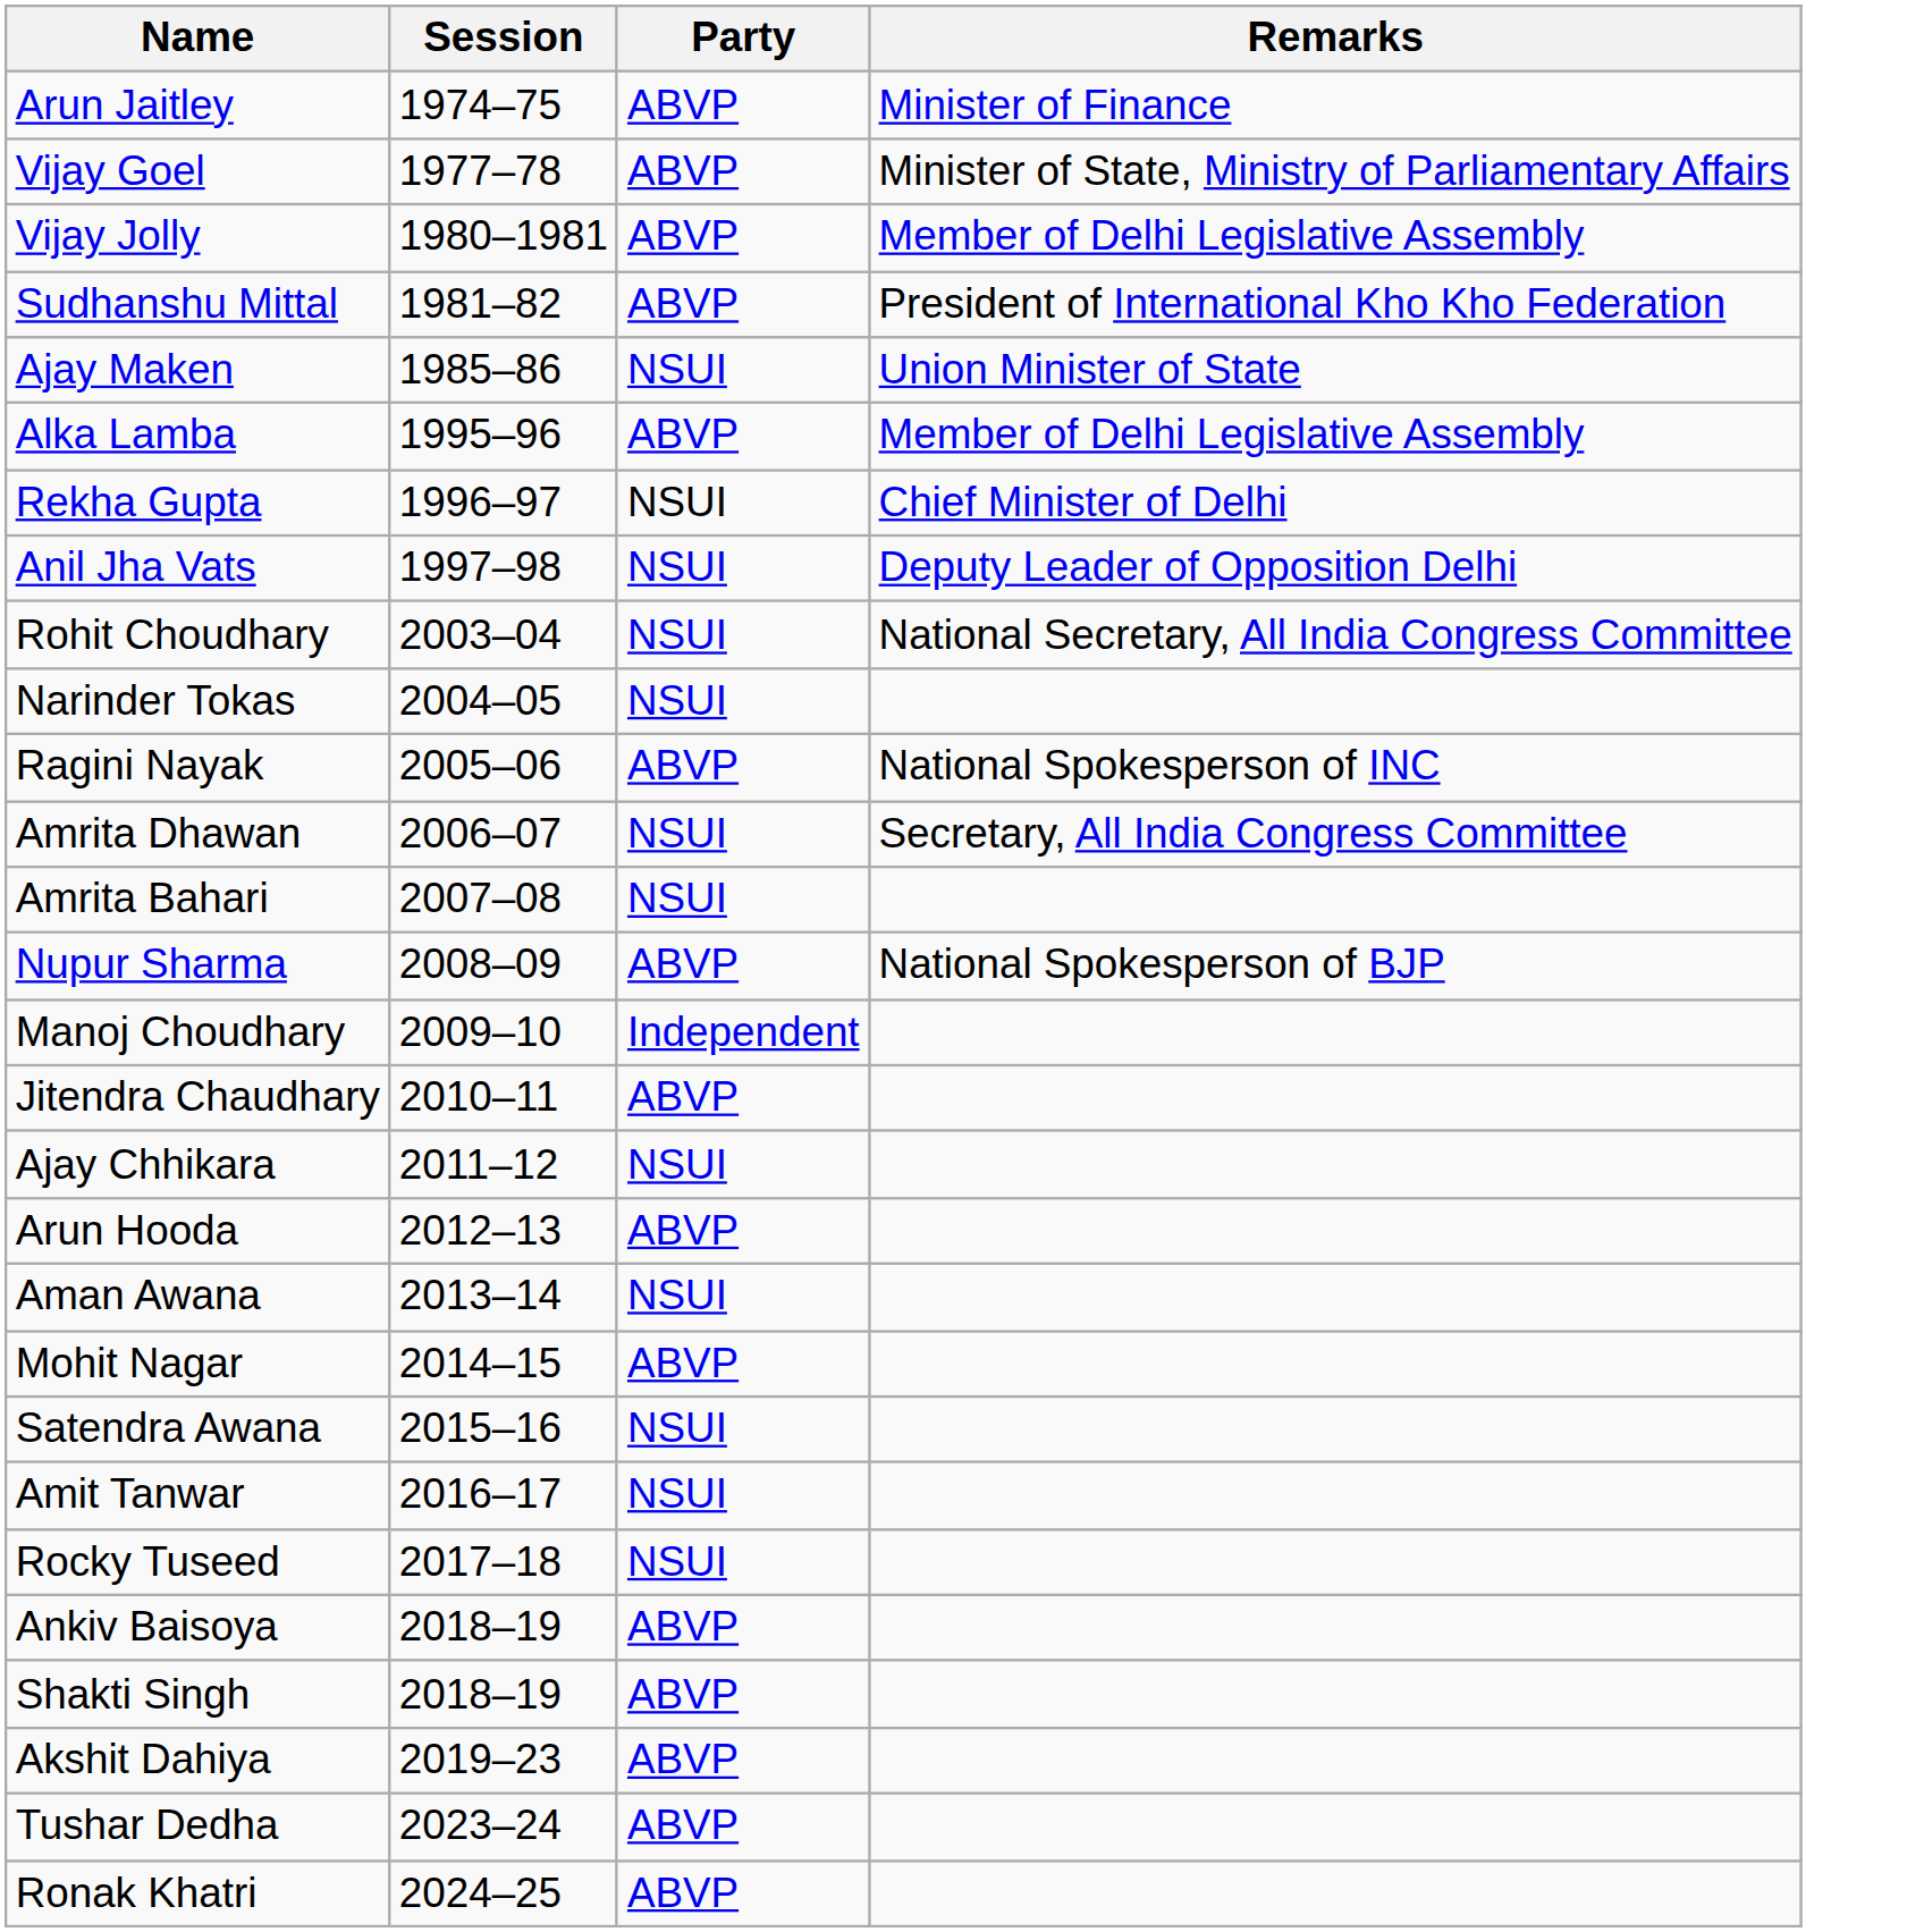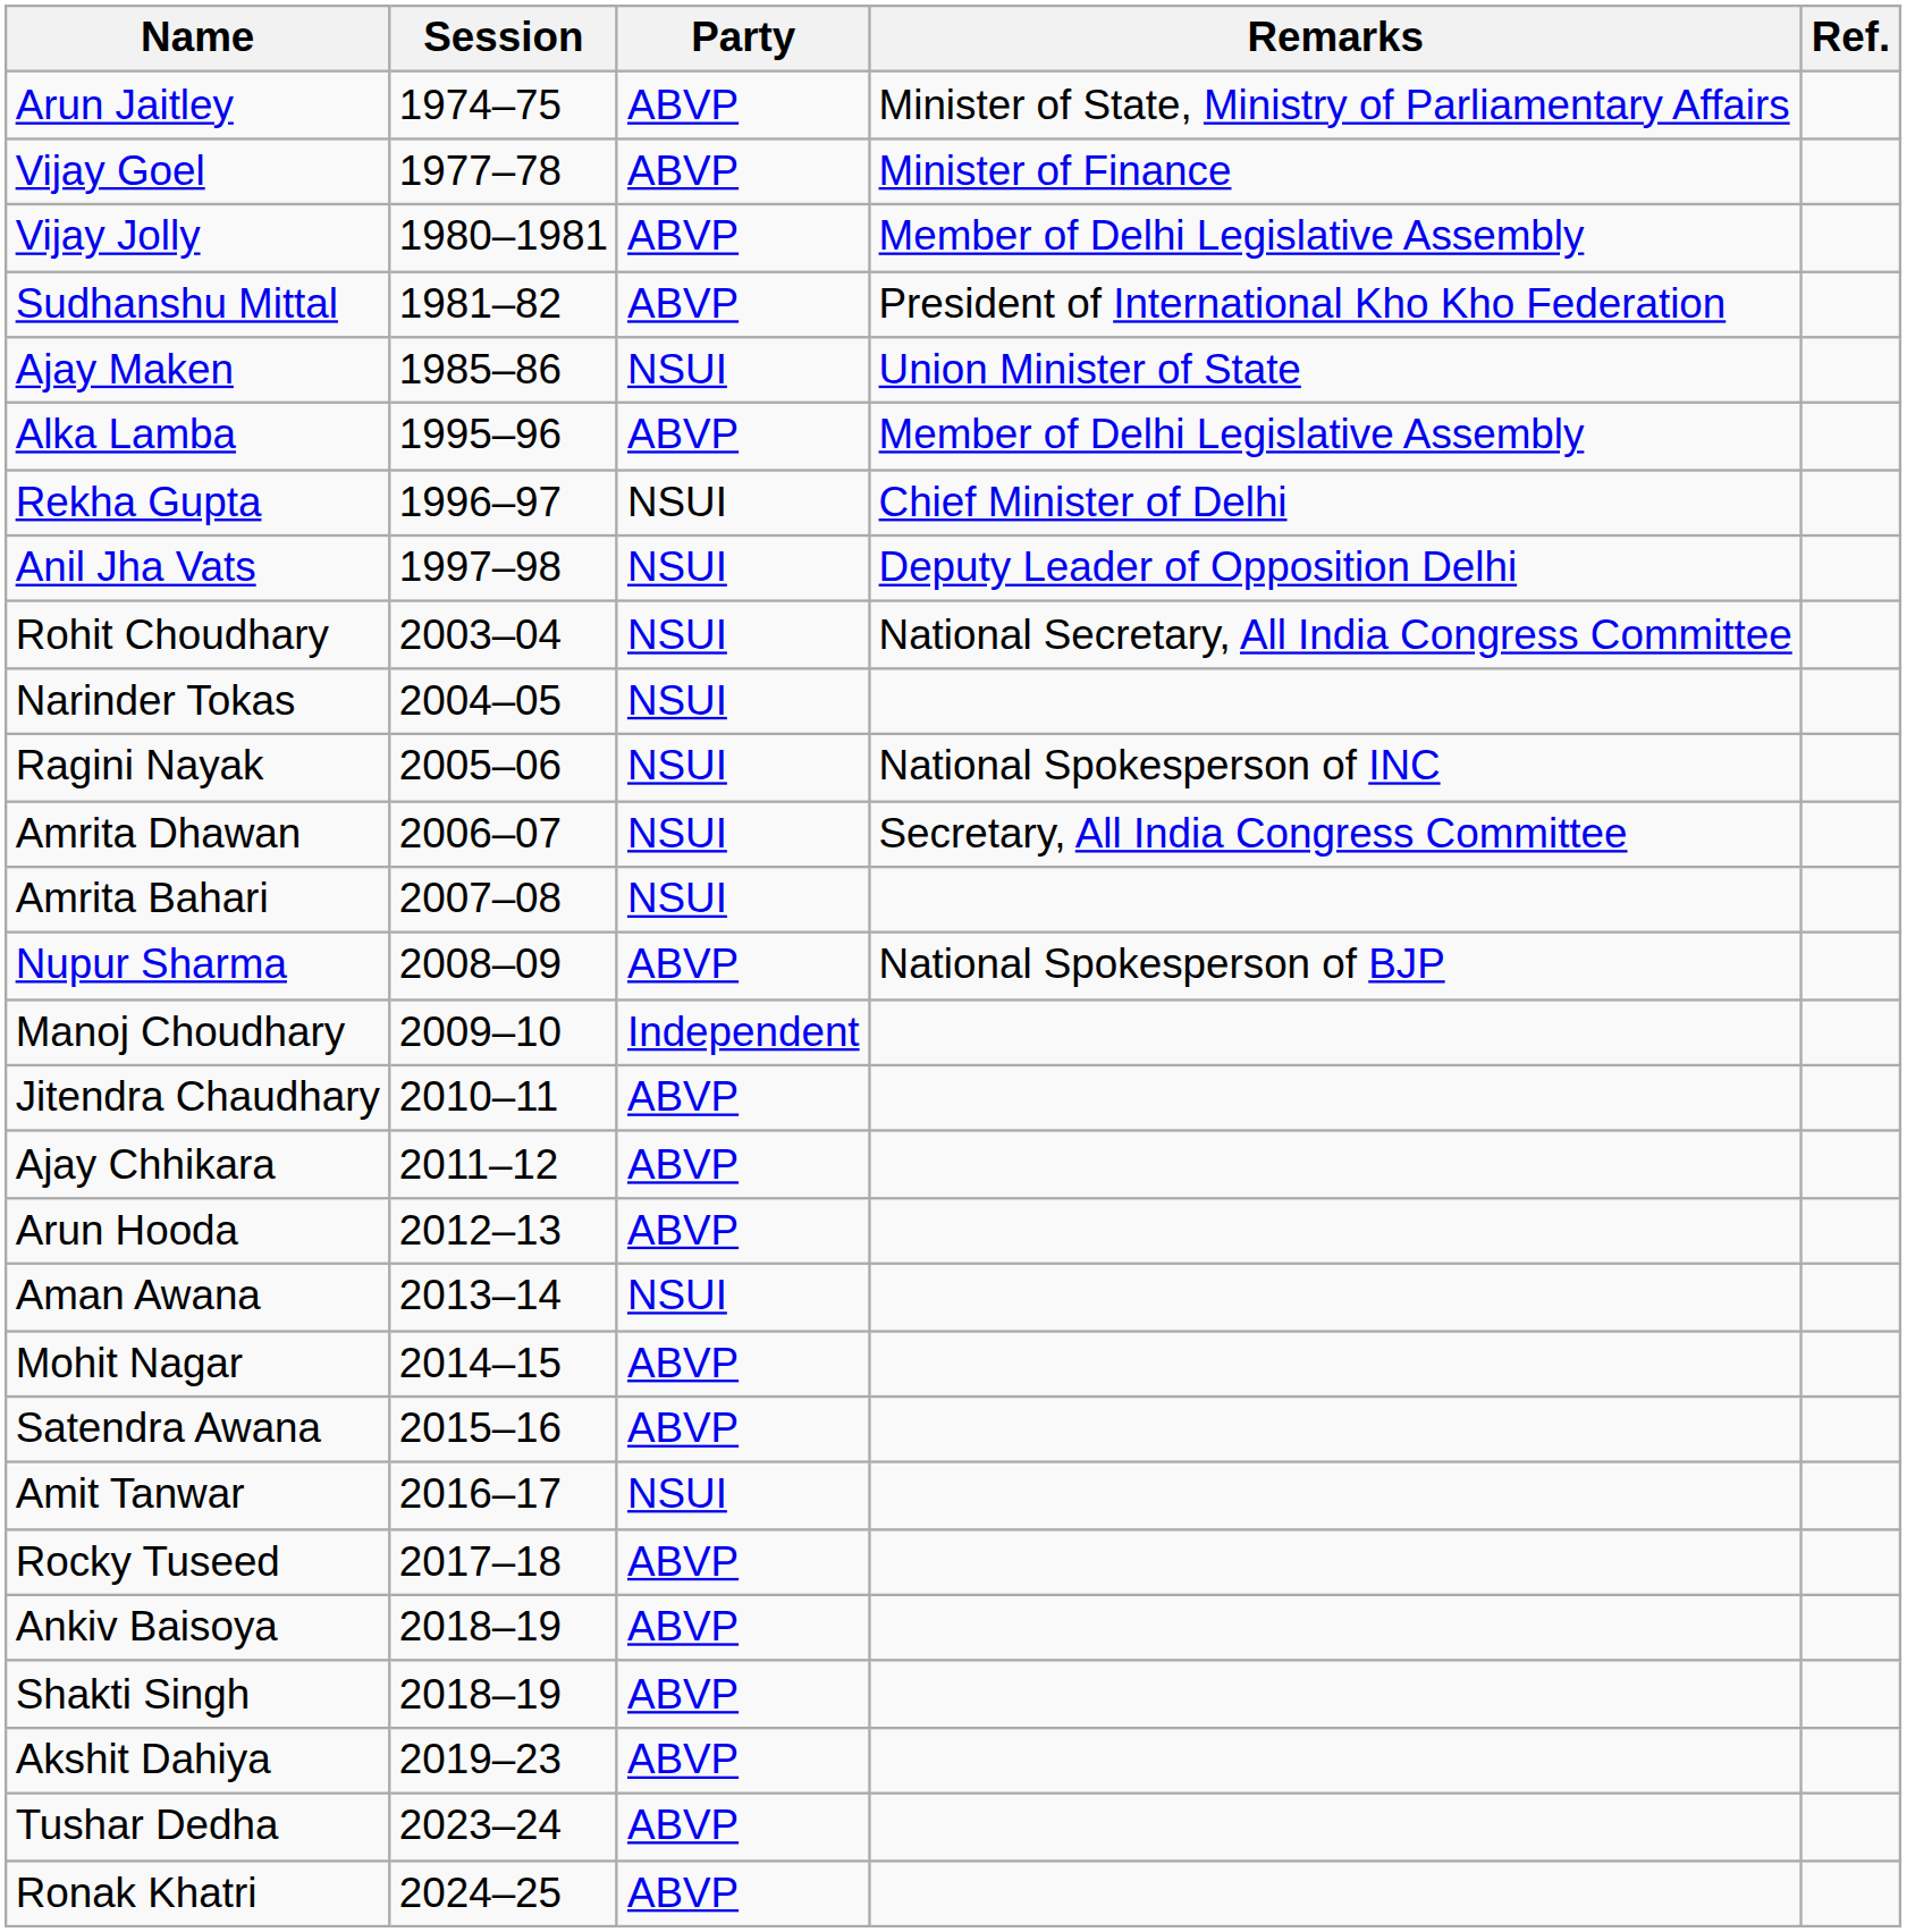 <table class="wikitable sortable">
 <tr>
 <th>Name</th>
 <th>Session</th>
 <th>Party</th>
 <th>Remarks</th>
+<th>Ref.</th>
 </tr>
 <tr>
 <td><a href='#'>Arun Jaitley</a></td>
 <td>1974–75</td>
 <td><a href='#'>ABVP</a></td>
-<td><a href='#'>Minister of Finance</a></td>
+<td>Minister of State, <a href='#'>Ministry of Parliamentary Affairs</a></td>
+<td></td>
 </tr>
 <tr>
 <td><a href='#'>Vijay Goel</a></td>
 <td>1977–78</td>
 <td><a href='#'>ABVP</a></td>
-<td>Minister of State, <a href='#'>Ministry of Parliamentary Affairs</a></td>
+<td><a href='#'>Minister of Finance</a></td>
+<td></td>
 </tr>
 <tr>
 <td><a href='#'>Vijay Jolly</a></td>
 <td>1980–1981</td>
 <td><a href='#'>ABVP</a></td>
 <td><a href='#'>Member of Delhi Legislative Assembly</a></td>
+<td></td>
 </tr>
 <tr>
 <td><a href='#'>Sudhanshu Mittal</a></td>
 <td>1981–82</td>
 <td><a href='#'>ABVP</a></td>
 <td>President of <a href='#'>International Kho Kho Federation</a></td>
+<td></td>
 </tr>
 <tr>
 <td><a href='#'>Ajay Maken</a></td>
 <td>1985–86</td>
 <td><a href='#'>NSUI</a></td>
 <td><a href='#'>Union Minister of State</a></td>
+<td></td>
 </tr>
 <tr>
 <td><a href='#'>Alka Lamba</a></td>
 <td>1995–96</td>
 <td><a href='#'>ABVP</a></td>
 <td><a href='#'>Member of Delhi Legislative Assembly</a></td>
+<td></td>
 </tr>
 <tr>
 <td><a href='#'>Rekha Gupta </a></td>
 <td>1996–97</td>
 <td>NSUI</td>
 <td><a href='#'>Chief Minister of Delhi</a></td>
+<td></td>
 </tr>
 <tr>
 <td><a href='#'>Anil Jha Vats</a></td>
 <td>1997–98</td>
 <td><a href='#'>NSUI</a></td>
 <td><a href='#'>Deputy Leader of Opposition Delhi</a></td>
+<td></td>
 </tr>
 <tr>
 <td>Rohit Choudhary</td>
 <td>2003–04</td>
 <td><a href='#'>NSUI</a></td>
 <td>National Secretary, <a href='#'>All India Congress Committee</a></td>
+<td></td>
 </tr>
 <tr>
 <td>Narinder Tokas</td>
 <td>2004–05</td>
 <td><a href='#'>NSUI</a></td>
 <td></td>
+<td></td>
 </tr>
 <tr>
 <td>Ragini Nayak</td>
 <td>2005–06</td>
-<td><a href='#'>ABVP</a></td>
+<td><a href='#'>NSUI</a></td>
 <td>National Spokesperson of <a href='#'>INC</a></td>
+<td></td>
 </tr>
 <tr>
 <td>Amrita Dhawan</td>
 <td>2006–07</td>
 <td><a href='#'>NSUI</a></td>
 <td>Secretary, <a href='#'>All India Congress Committee</a></td>
+<td></td>
 </tr>
 <tr>
 <td>Amrita Bahari</td>
 <td>2007–08</td>
 <td><a href='#'>NSUI</a></td>
+<td></td>
 <td></td>
 </tr>
 <tr>
 <td><a href='#'>Nupur Sharma</a></td>
 <td>2008–09</td>
 <td><a href='#'>ABVP</a></td>
 <td>National Spokesperson of <a href='#'>BJP</a></td>
+<td></td>
 </tr>
 <tr>
 <td>Manoj Choudhary</td>
 <td>2009–10</td>
 <td><a href='#'>Independent</a></td>
+<td></td>
 <td></td>
 </tr>
 <tr>
 <td>Jitendra Chaudhary</td>
 <td>2010–11</td>
 <td><a href='#'>ABVP</a></td>
 <td></td>
+<td></td>
 </tr>
 <tr>
 <td>Ajay Chhikara</td>
 <td>2011–12</td>
-<td><a href='#'>NSUI</a></td>
+<td><a href='#'>ABVP</a></td>
+<td></td>
 <td></td>
 </tr>
 <tr>
 <td>Arun Hooda</td>
 <td>2012–13</td>
 <td><a href='#'>ABVP</a></td>
 <td></td>
+<td></td>
 </tr>
 <tr>
 <td>Aman Awana</td>
 <td>2013–14</td>
 <td><a href='#'>NSUI</a></td>
+<td></td>
 <td></td>
 </tr>
 <tr>
 <td>Mohit Nagar</td>
 <td>2014–15</td>
 <td><a href='#'>ABVP</a></td>
 <td></td>
+<td></td>
 </tr>
 <tr>
 <td>Satendra Awana</td>
 <td>2015–16</td>
-<td><a href='#'>NSUI</a></td>
+<td><a href='#'>ABVP</a></td>
+<td></td>
 <td></td>
 </tr>
 <tr>
 <td>Amit Tanwar</td>
 <td>2016–17</td>
 <td><a href='#'>NSUI</a></td>
 <td></td>
+<td></td>
 </tr>
 <tr>
 <td>Rocky Tuseed</td>
 <td>2017–18</td>
-<td><a href='#'>NSUI</a></td>
+<td><a href='#'>ABVP</a></td>
+<td></td>
 <td></td>
 </tr>
 <tr>
 <td>Ankiv Baisoya</td>
 <td>2018–19</td>
 <td><a href='#'>ABVP</a></td>
 <td></td>
+<td></td>
 </tr>
 <tr>
 <td>Shakti Singh</td>
 <td>2018–19</td>
 <td><a href='#'>ABVP</a></td>
+<td></td>
 <td></td>
 </tr>
 <tr>
 <td>Akshit Dahiya</td>
 <td>2019–23</td>
 <td><a href='#'>ABVP</a></td>
 <td></td>
+<td></td>
 </tr>
 <tr>
 <td>Tushar Dedha</td>
 <td>2023–24</td>
 <td><a href='#'>ABVP</a></td>
+<td></td>
 <td></td>
 </tr>
 <tr>
 <td>Ronak Khatri</td>
 <td>2024–25</td>
 <td><a href='#'>ABVP</a></td>
 <td></td>
+<td></td>
 </tr>
 </table>
